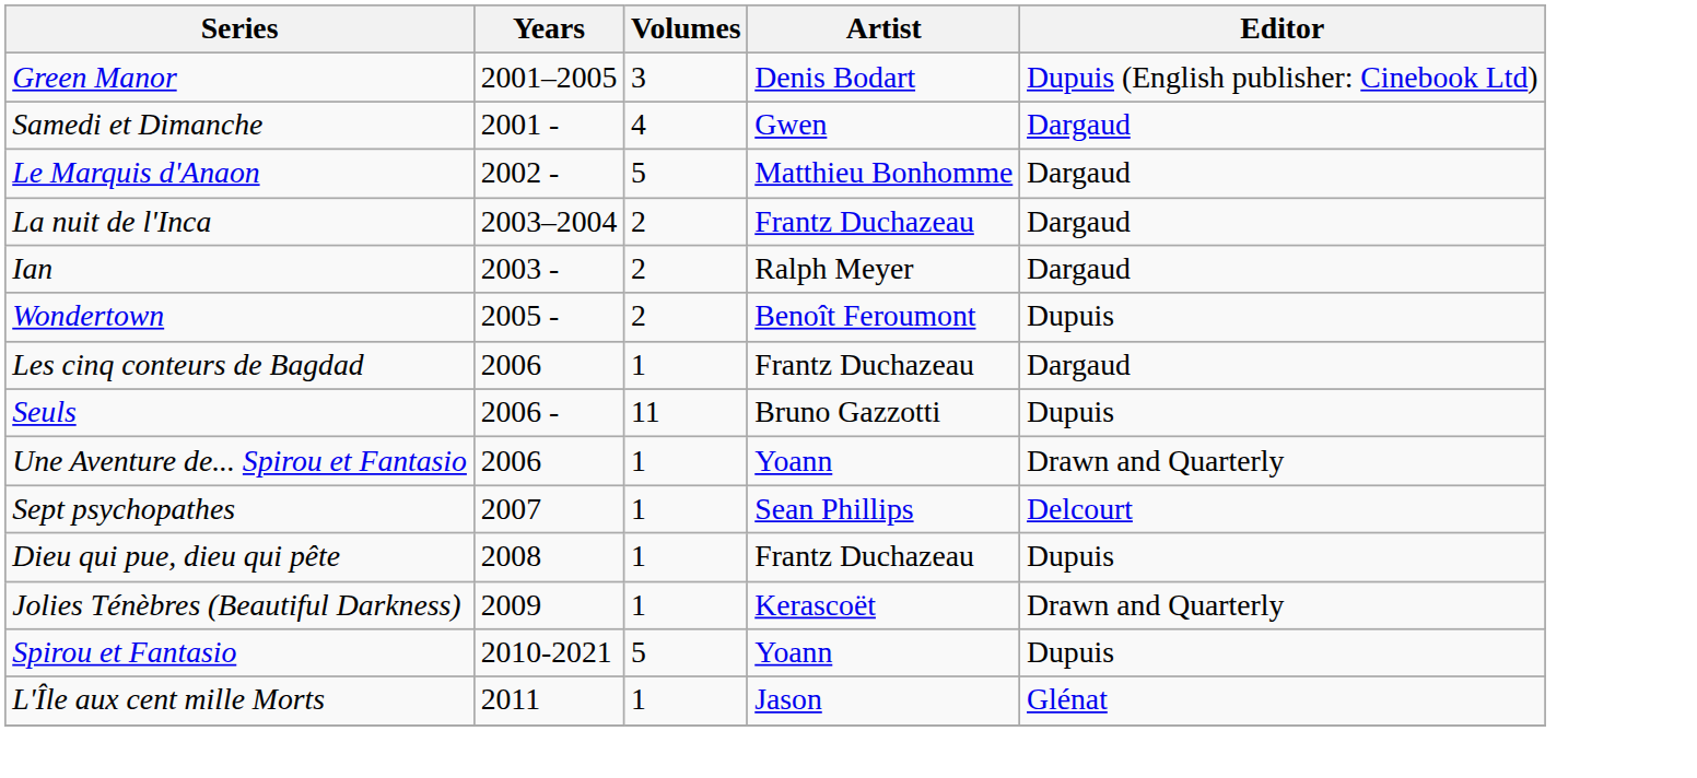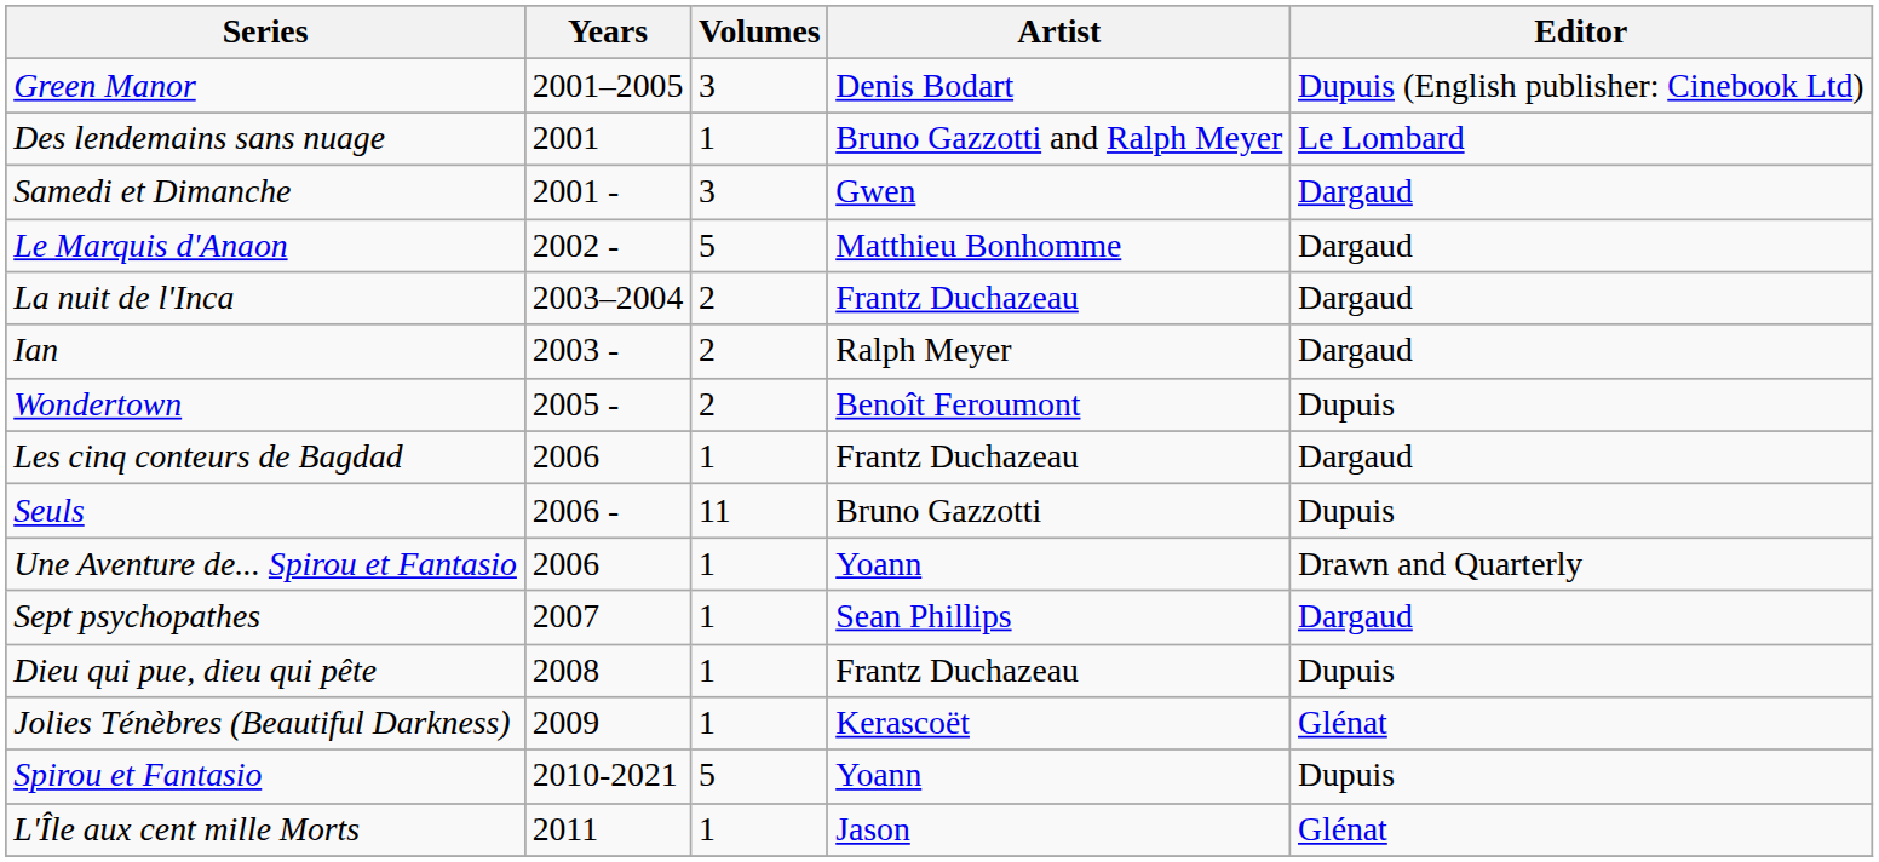 <table class="wikitable" id="noveltable" border="1">
 <tr>
 <th>Series</th>
 <th>Years</th>
 <th>Volumes</th>
 <th>Artist</th>
 <th>Editor</th>
 </tr>
 <tr align="left">
 <td><em><a href='#'>Green Manor</a></em></td>
 <td>2001–2005</td>
 <td>3</td>
 <td><a href='#'>Denis Bodart</a></td>
 <td><a href='#'>Dupuis</a> (English publisher: <a href='#'>Cinebook Ltd</a>)</td>
 </tr>
 <tr>
+<td><em>Des lendemains sans nuage</em></td>
+<td>2001</td>
+<td>1</td>
+<td><a href='#'>Bruno Gazzotti</a> and <a href='#'>Ralph Meyer</a></td>
+<td><a href='#'>Le Lombard</a></td>
+</tr>
+<tr>
 <td><em>Samedi et Dimanche</em></td>
 <td>2001 -</td>
-<td>4</td>
+<td>3</td>
 <td><a href='#'>Gwen</a></td>
 <td><a href='#'>Dargaud</a></td>
 </tr>
 <tr>
 <td><em><a href='#'>Le Marquis d'Anaon</a></em></td>
 <td>2002 -</td>
 <td>5</td>
 <td><a href='#'>Matthieu Bonhomme</a></td>
 <td>Dargaud</td>
 </tr>
 <tr>
 <td><em>La nuit de l'Inca</em></td>
 <td>2003–2004</td>
 <td>2</td>
 <td><a href='#'>Frantz Duchazeau</a></td>
 <td>Dargaud</td>
 </tr>
 <tr>
 <td><em>Ian</em></td>
 <td>2003 -</td>
 <td>2</td>
 <td>Ralph Meyer</td>
 <td>Dargaud</td>
 </tr>
 <tr>
 <td><em><a href='#'>Wondertown</a></em></td>
 <td>2005 -</td>
 <td>2</td>
 <td><a href='#'>Benoît Feroumont</a></td>
 <td>Dupuis</td>
 </tr>
 <tr>
 <td><em>Les cinq conteurs de Bagdad</em></td>
 <td>2006</td>
 <td>1</td>
 <td>Frantz Duchazeau</td>
 <td>Dargaud</td>
 </tr>
 <tr>
 <td><em><a href='#'>Seuls</a></em></td>
 <td>2006 -</td>
 <td>11</td>
 <td>Bruno Gazzotti</td>
 <td>Dupuis</td>
 </tr>
 <tr>
 <td><em>Une Aventure de... <a href='#'>Spirou et Fantasio</a></em></td>
 <td>2006</td>
 <td>1</td>
 <td><a href='#'>Yoann</a></td>
 <td>Drawn and Quarterly</td>
 </tr>
 <tr>
 <td><em>Sept psychopathes</em></td>
 <td>2007</td>
 <td>1</td>
 <td><a href='#'>Sean Phillips</a></td>
-<td><a href='#'>Delcourt</a></td>
+<td><a href='#'>Dargaud</a></td>
 </tr>
 <tr>
 <td><em>Dieu qui pue, dieu qui pête</em></td>
 <td>2008</td>
 <td>1</td>
 <td>Frantz Duchazeau</td>
 <td>Dupuis</td>
 </tr>
 <tr>
 <td><em>Jolies Ténèbres (Beautiful Darkness)</em></td>
 <td>2009</td>
 <td>1</td>
 <td><a href='#'>Kerascoët</a></td>
-<td>Drawn and Quarterly</td>
+<td><a href='#'>Glénat</a></td>
 </tr>
 <tr>
 <td><em><a href='#'>Spirou et Fantasio</a></em></td>
 <td>2010-2021</td>
 <td>5</td>
 <td><a href='#'>Yoann</a></td>
 <td>Dupuis</td>
 </tr>
 <tr>
 <td><em>L'Île aux cent mille Morts</em></td>
 <td>2011</td>
 <td>1</td>
 <td><a href='#'>Jason</a></td>
 <td><a href='#'>Glénat</a></td>
 </tr>
 <tr>
 </tr>
 </table>
